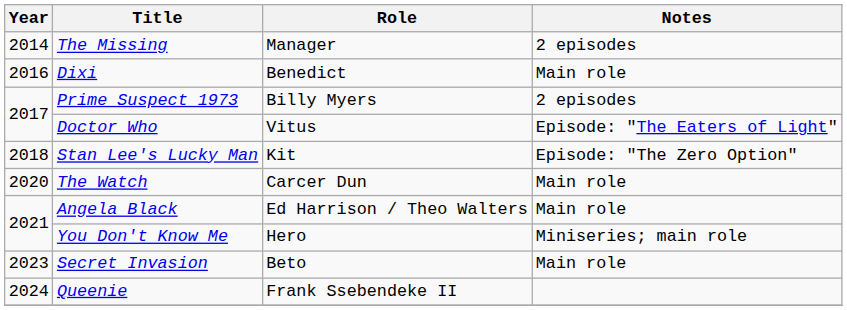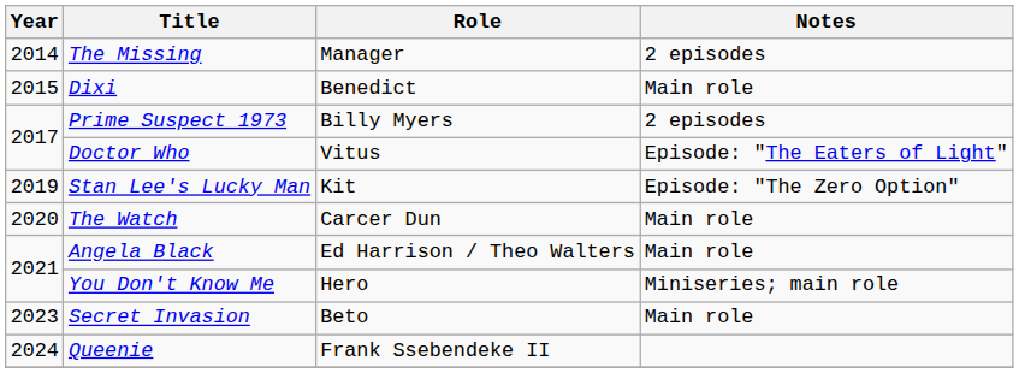 <table class="wikitable sortable">
 <tr>
 <th>Year</th>
 <th>Title</th>
 <th>Role</th>
 <th class="unsortable">Notes</th>
 </tr>
 <tr>
 <td>2014</td>
 <td><em><a href='#'>The Missing</a></em></td>
 <td>Manager</td>
 <td>2 episodes</td>
 </tr>
 <tr>
-<td>2016</td>
+<td>2015</td>
 <td><em><a href='#'>Dixi</a></em></td>
 <td>Benedict</td>
 <td>Main role</td>
 </tr>
 <tr>
 <td rowspan="2">2017</td>
 <td><em><a href='#'>Prime Suspect 1973</a></em></td>
 <td>Billy Myers</td>
 <td>2 episodes</td>
 </tr>
 <tr>
 <td><em><a href='#'>Doctor Who</a></em></td>
 <td>Vitus</td>
 <td>Episode: "<a href='#'>The Eaters of Light</a>"</td>
 </tr>
 <tr>
-<td>2018</td>
+<td>2019</td>
 <td><em><a href='#'>Stan Lee's Lucky Man</a></em></td>
 <td>Kit</td>
 <td>Episode: "The Zero Option"</td>
 </tr>
 <tr>
 <td>2020</td>
 <td><em><a href='#'>The Watch</a></em></td>
 <td>Carcer Dun</td>
 <td>Main role</td>
 </tr>
 <tr>
 <td rowspan="2">2021</td>
 <td><em><a href='#'>Angela Black</a></em></td>
 <td>Ed Harrison / Theo Walters</td>
 <td>Main role</td>
 </tr>
 <tr>
 <td><em><a href='#'>You Don't Know Me</a></em></td>
 <td>Hero</td>
 <td>Miniseries; main role</td>
 </tr>
 <tr>
 <td>2023</td>
 <td><em><a href='#'>Secret Invasion</a></em></td>
 <td>Beto</td>
 <td>Main role</td>
 </tr>
 <tr>
 <td>2024</td>
 <td><em><a href='#'>Queenie</a></em></td>
 <td>Frank Ssebendeke II</td>
 <td></td>
 </tr>
 <tr>
 </tr>
 </table>
